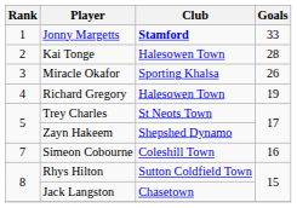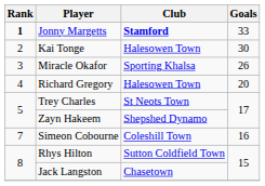 <table class="wikitable" style="text-align:center">
 <tr>
 <th>Rank</th>
 <th>Player</th>
 <th>Club</th>
 <th>Goals</th>
 </tr>
 <tr>
-<td rowspan="1">1</td>
+<td rowspan="1"><strong>1</strong></td>
 <td align="left"><a href='#'>Jonny Margetts</a></td>
 <td align="left"><strong><a href='#'>Stamford</a></strong></td>
 <td rowspan="1">33</td>
 </tr>
 <tr>
 <td rowspan="1">2</td>
 <td align="left">Kai Tonge</td>
 <td align="left"><a href='#'>Halesowen Town</a></td>
-<td rowspan="1">28</td>
+<td rowspan="1">30</td>
 </tr>
 <tr>
 <td rowspan="1">3</td>
 <td align="left">Miracle Okafor</td>
 <td align="left"><a href='#'>Sporting Khalsa</a></td>
 <td rowspan="1">26</td>
 </tr>
 <tr>
 <td rowspan="1">4</td>
 <td align="left">Richard Gregory</td>
 <td align="left"><a href='#'>Halesowen Town</a></td>
-<td rowspan="1">19</td>
+<td rowspan="1">20</td>
 </tr>
 <tr>
 <td rowspan="2">5</td>
 <td align="left">Trey Charles</td>
 <td align="left"><a href='#'>St Neots Town</a></td>
 <td rowspan="2">17</td>
 </tr>
 <tr>
 <td align="left">Zayn Hakeem</td>
 <td align="left"><a href='#'>Shepshed Dynamo</a></td>
 </tr>
 <tr>
 <td rowspan="1">7</td>
 <td align="left">Simeon Cobourne</td>
 <td align="left"><a href='#'>Coleshill Town</a></td>
 <td rowspan="1">16</td>
 </tr>
 <tr>
 <td rowspan="2">8</td>
 <td align="left">Rhys Hilton</td>
 <td align="left"><a href='#'>Sutton Coldfield Town</a></td>
 <td rowspan="2">15</td>
 </tr>
 <tr>
 <td align="left">Jack Langston</td>
 <td align="left"><a href='#'>Chasetown</a></td>
 </tr>
 <tr>
 </tr>
 </table>
